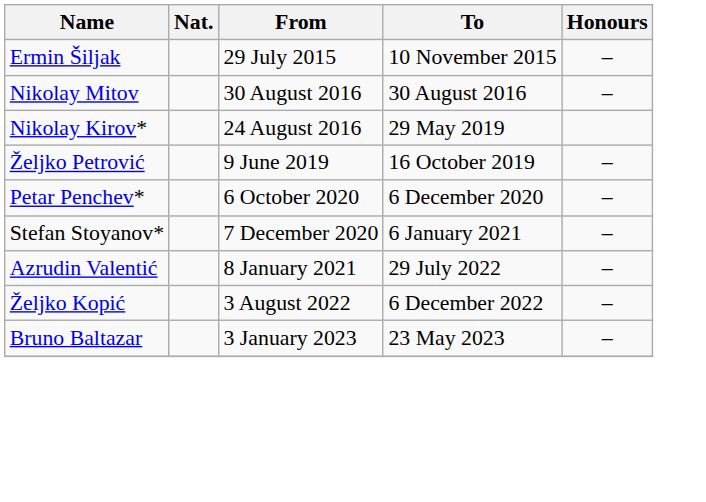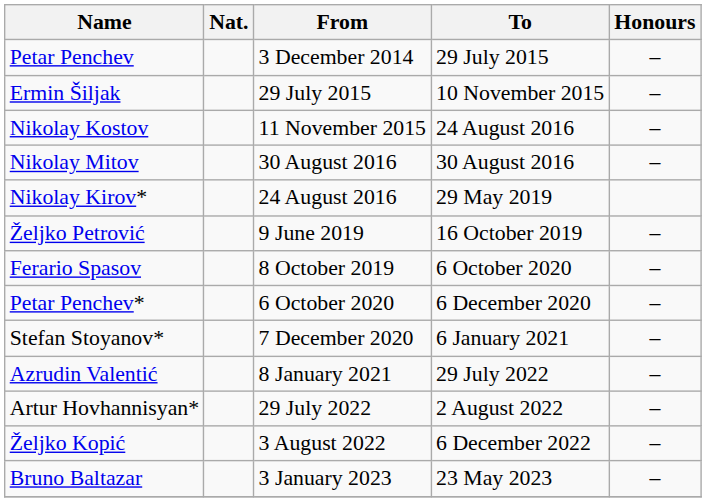 <table class="wikitable" style="font-size:98%;">
 <tr>
 <th>Name</th>
 <th>Nat.</th>
 <th>From</th>
 <th>To</th>
 <th>Honours</th>
 </tr>
 <tr>
+<td><a href='#'>Petar Penchev</a></td>
+<td></td>
+<td>3 December 2014</td>
+<td>29 July 2015</td>
+<td style="text-align:center">–</td>
+</tr>
+<tr>
 <td><a href='#'>Ermin Šiljak</a></td>
 <td></td>
 <td>29 July 2015</td>
 <td>10 November 2015</td>
+<td style="text-align:center">–</td>
+</tr>
+<tr>
+<td><a href='#'>Nikolay Kostov</a></td>
+<td></td>
+<td>11 November 2015</td>
+<td>24 August 2016</td>
 <td style="text-align:center">–</td>
 </tr>
 <tr>
 <td><a href='#'>Nikolay Mitov</a></td>
 <td></td>
 <td>30 August 2016</td>
 <td>30 August 2016</td>
 <td style="text-align:center">–</td>
 </tr>
 <tr>
 <td><a href='#'>Nikolay Kirov</a>*</td>
 <td></td>
 <td>24 August 2016</td>
 <td>29 May 2019</td>
 <td style="text-align:center"><br></td>
 </tr>
 <tr>
 <td><a href='#'>Željko Petrović</a></td>
 <td></td>
 <td>9 June 2019</td>
 <td>16 October 2019</td>
 <td style="text-align:center">–</td>
 </tr>
 <tr>
+<td><a href='#'>Ferario Spasov</a></td>
+<td></td>
+<td>8 October 2019</td>
+<td>6 October 2020</td>
+<td style="text-align:center">–</td>
+</tr>
+<tr>
 <td><a href='#'>Petar Penchev</a>*</td>
 <td></td>
 <td>6 October 2020</td>
 <td>6 December 2020</td>
 <td style="text-align:center">–</td>
 </tr>
 <tr>
 <td>Stefan Stoyanov*</td>
 <td></td>
 <td>7 December 2020</td>
 <td>6 January 2021</td>
 <td style="text-align:center">–</td>
 </tr>
 <tr>
 <td><a href='#'>Azrudin Valentić</a></td>
 <td></td>
 <td>8 January 2021</td>
 <td>29 July 2022</td>
 <td style="text-align:center">–</td>
 </tr>
 <tr>
+<td>Artur Hovhannisyan*</td>
+<td></td>
+<td>29 July 2022</td>
+<td>2 August 2022</td>
+<td style="text-align:center">–</td>
+</tr>
+<tr>
 <td><a href='#'>Željko Kopić</a></td>
 <td></td>
 <td>3 August 2022</td>
 <td>6 December 2022</td>
 <td style="text-align:center">–</td>
 </tr>
 <tr>
 <td><a href='#'>Bruno Baltazar</a></td>
 <td></td>
 <td>3 January 2023</td>
 <td>23 May 2023</td>
 <td style="text-align:center">–</td>
 </tr>
 <tr>
 </tr>
 </table>
